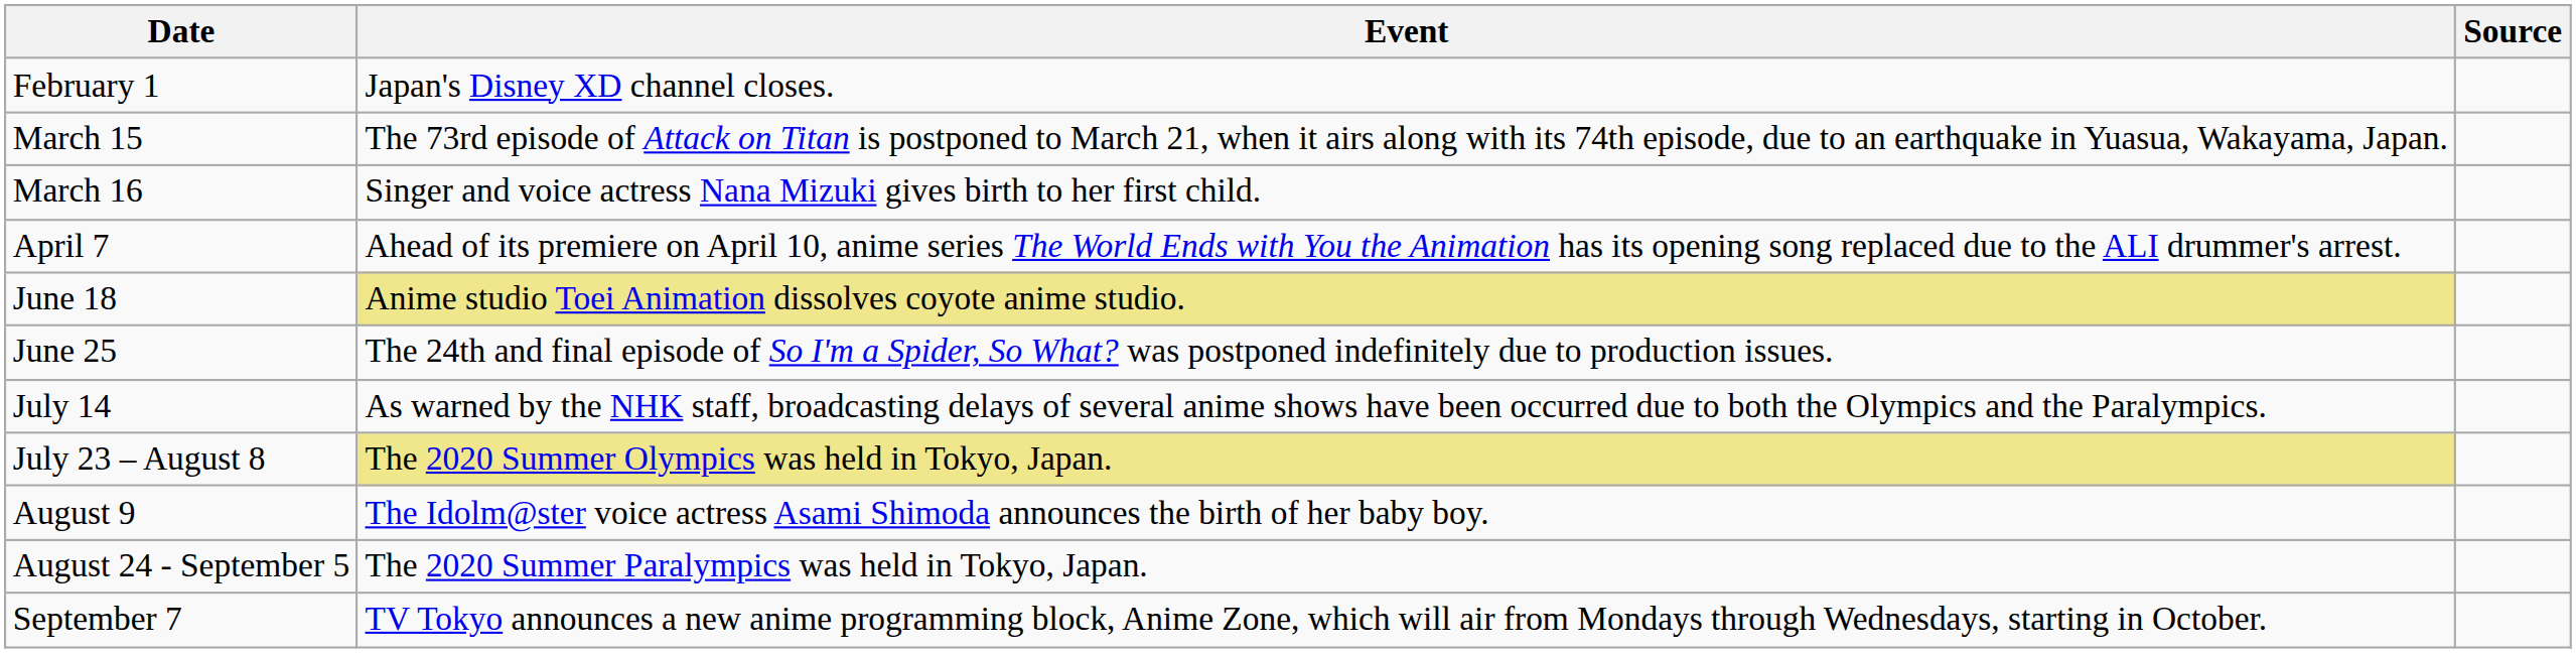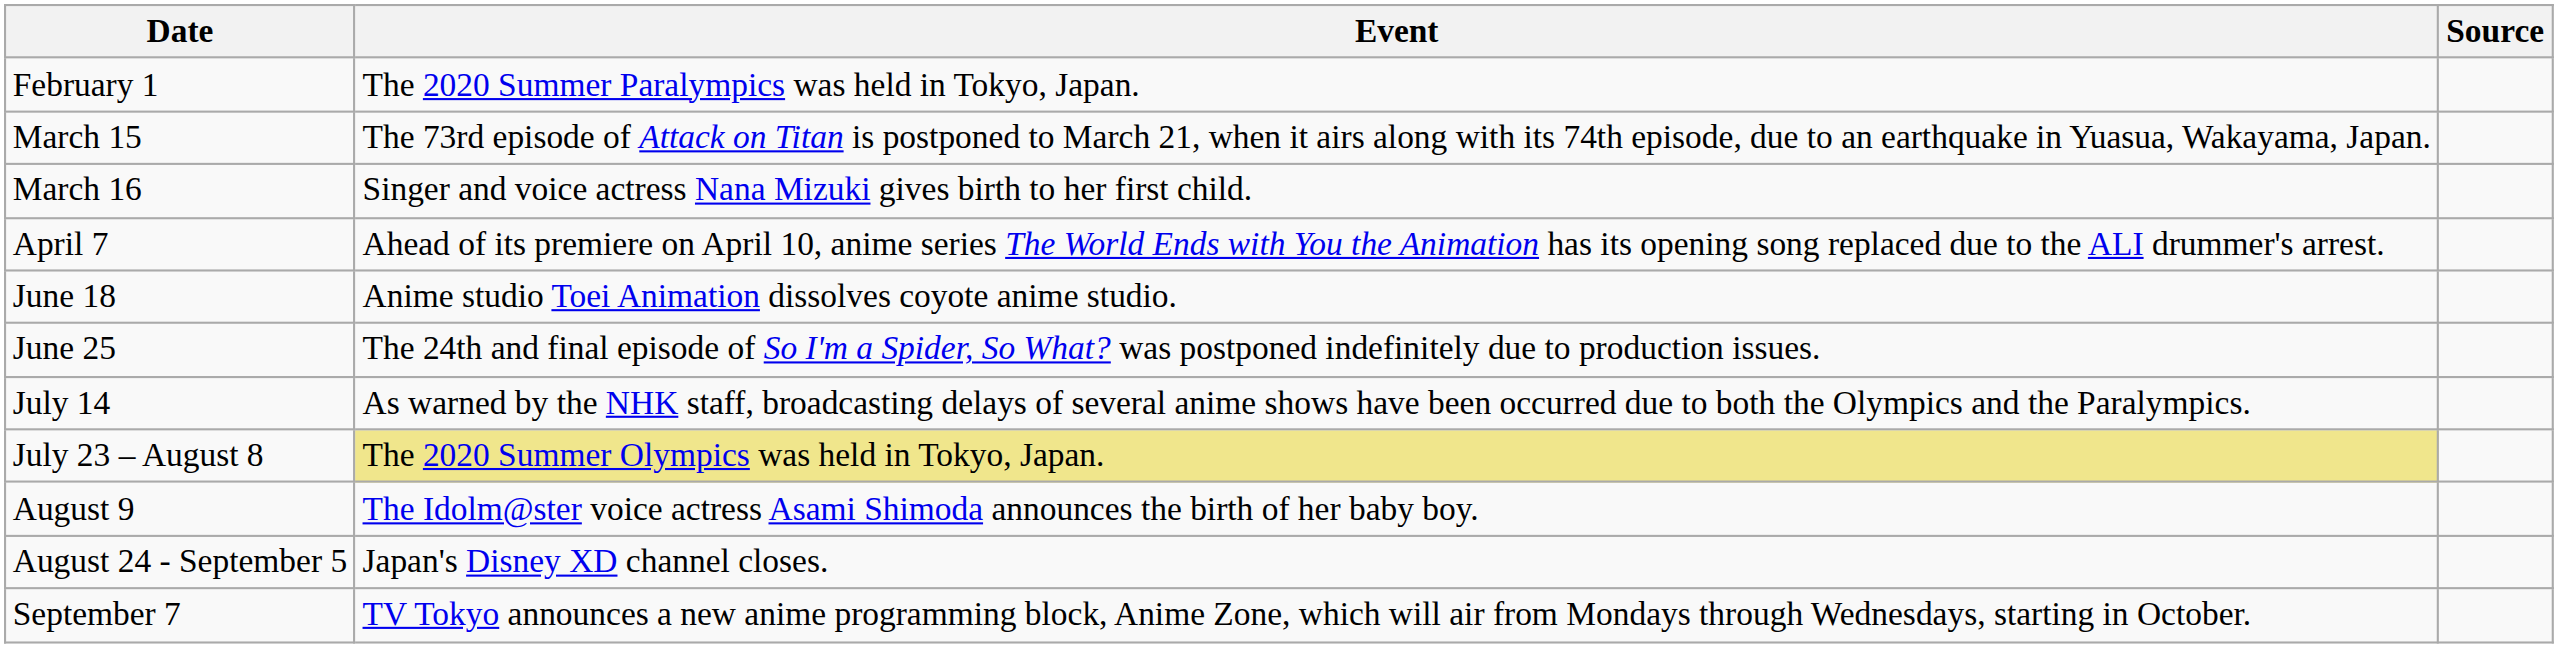 <table class="wikitable">
 <tr>
 <th>Date</th>
 <th>Event</th>
 <th>Source</th>
 </tr>
 <tr>
 <td>February 1</td>
-<td>Japan's <a href='#'>Disney XD</a> channel closes.</td>
+<td>The <a href='#'>2020 Summer Paralympics</a> was held in Tokyo, Japan.</td>
 <td></td>
 </tr>
 <tr>
 <td>March 15</td>
 <td>The 73rd episode of <a href='#'><em>Attack on Titan</em></a> is postponed to March 21, when it airs along with its 74th episode, due to an earthquake in Yuasua, Wakayama, Japan.</td>
 <td></td>
 </tr>
 <tr>
 <td>March 16</td>
 <td>Singer and voice actress <a href='#'>Nana Mizuki</a> gives birth to her first child.</td>
 <td></td>
 </tr>
 <tr>
 <td>April 7</td>
 <td>Ahead of its premiere on April 10, anime series <em><a href='#'>The World Ends with You the Animation</a></em> has its opening song replaced due to the <a href='#'>ALI</a> drummer's arrest.</td>
 <td></td>
 </tr>
 <tr>
 <td>June 18</td>
-<td style="background: khaki;">Anime studio <a href='#'>Toei Animation</a> dissolves coyote anime studio.</td>
+<td>Anime studio <a href='#'>Toei Animation</a> dissolves coyote anime studio.</td>
 <td></td>
 </tr>
 <tr>
 <td>June 25</td>
 <td>The 24th and final episode of <em><a href='#'>So I'm a Spider, So What?</a></em> was postponed indefinitely due to production issues.</td>
 <td></td>
 </tr>
 <tr>
 <td>July 14</td>
 <td>As warned by the <a href='#'>NHK</a> staff, broadcasting delays of several anime shows have been occurred due to both the Olympics and the Paralympics.</td>
 <td></td>
 </tr>
 <tr>
 <td>July 23 – August 8</td>
 <td style="background: khaki;">The <a href='#'>2020 Summer Olympics</a> was held in Tokyo, Japan.</td>
 <td></td>
 </tr>
 <tr>
 <td>August 9</td>
 <td><a href='#'>The Idolm@ster</a> voice actress <a href='#'>Asami Shimoda</a> announces the birth of her baby boy.</td>
 <td></td>
 </tr>
 <tr>
 <td>August 24 - September 5</td>
-<td>The <a href='#'>2020 Summer Paralympics</a> was held in Tokyo, Japan.</td>
+<td>Japan's <a href='#'>Disney XD</a> channel closes.</td>
 <td></td>
 </tr>
 <tr>
 <td>September 7</td>
 <td><a href='#'>TV Tokyo</a> announces a new anime programming block, Anime Zone, which will air from Mondays through Wednesdays, starting in October.</td>
 <td></td>
 </tr>
 </table>
